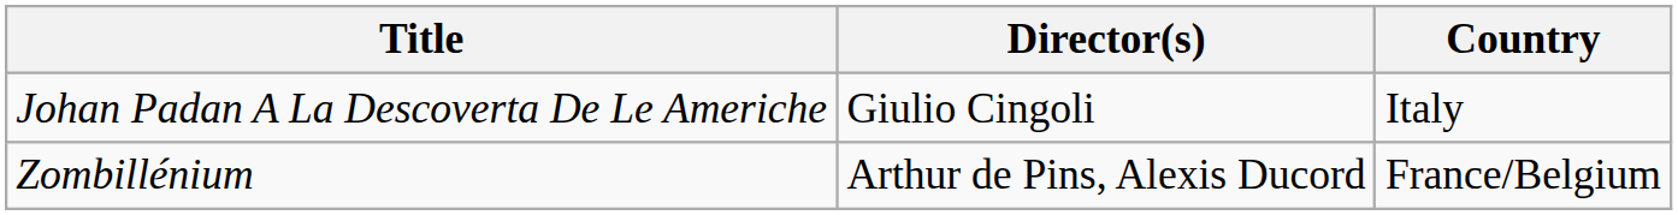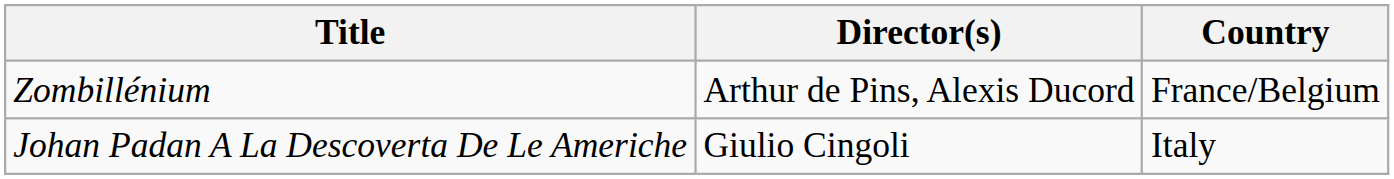 <table class="wikitable sortable">
 <tr>
 <th>Title</th>
 <th>Director(s)</th>
 <th>Country</th>
 </tr>
 <tr>
+<td><em>Zombillénium</em></td>
+<td>Arthur de Pins, Alexis Ducord</td>
+<td>France/Belgium</td>
+</tr>
+<tr>
 <td><em>Johan Padan A La Descoverta De Le Americhe</em></td>
 <td>Giulio Cingoli</td>
 <td>Italy</td>
 </tr>
-<tr>
-<td><em>Zombillénium</em></td>
-<td>Arthur de Pins, Alexis Ducord</td>
-<td>France/Belgium</td>
-</tr>
 </table>
